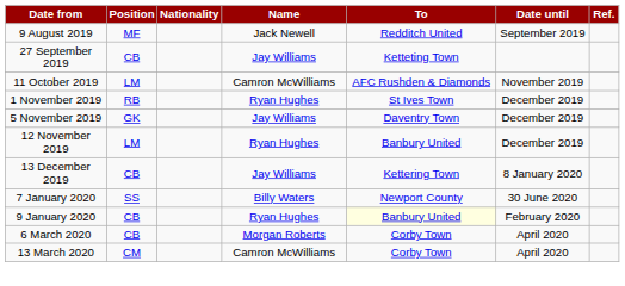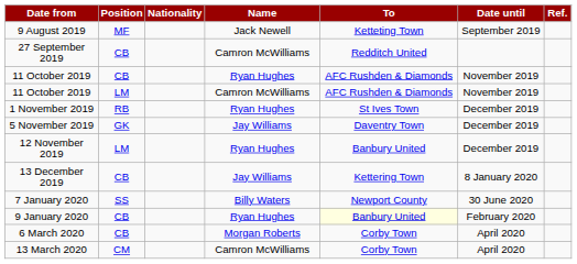 <table class="wikitable"  style="text-align:center; font-size:90%; ">
 <tr>
 <th style="background:#990000; color:white; width:120px;">Date from</th>
 <th style="background:#990000; color:white; width:50px;">Position</th>
 <th style="background:#990000; color:white; width:50px;">Nationality</th>
 <th style="background:#990000; color:white; width:150px;">Name</th>
 <th style="background:#990000; color:white; width:180px;">To</th>
 <th style="background:#990000; color:white; width:110px;">Date until</th>
 <th style="background:#990000; color:white; width:30px;">Ref.</th>
 </tr>
 <tr>
 <td>9 August 2019</td>
 <td><a href='#'>MF</a></td>
 <td></td>
 <td>Jack Newell</td>
-<td> <a href='#'>Redditch United</a></td>
+<td> <a href='#'>Ketteting Town</a></td>
 <td>September 2019</td>
 <td></td>
 </tr>
 <tr>
 <td>27 September 2019</td>
 <td><a href='#'>CB</a></td>
 <td></td>
-<td><a href='#'>Jay Williams</a></td>
-<td> <a href='#'>Ketteting Town</a></td>
+<td>Camron McWilliams</td>
+<td> <a href='#'>Redditch United</a></td>
 <td></td>
+<td></td>
+</tr>
+<tr>
+<td>11 October 2019</td>
+<td><a href='#'>CB</a></td>
+<td></td>
+<td><a href='#'>Ryan Hughes</a></td>
+<td> <a href='#'>AFC Rushden & Diamonds</a></td>
+<td>November 2019</td>
 <td></td>
 </tr>
 <tr>
 <td>11 October 2019</td>
 <td><a href='#'>LM</a></td>
 <td></td>
 <td>Camron McWilliams</td>
 <td> <a href='#'>AFC Rushden & Diamonds</a></td>
 <td>November 2019</td>
 <td></td>
 </tr>
 <tr>
 <td>1 November 2019</td>
 <td><a href='#'>RB</a></td>
 <td></td>
 <td><a href='#'>Ryan Hughes</a></td>
 <td> <a href='#'>St Ives Town</a></td>
 <td>December 2019</td>
 <td></td>
 </tr>
 <tr>
 <td>5 November 2019</td>
 <td><a href='#'>GK</a></td>
 <td></td>
 <td><a href='#'>Jay Williams</a></td>
 <td> <a href='#'>Daventry Town</a></td>
 <td>December 2019</td>
 <td></td>
 </tr>
 <tr>
 <td>12 November 2019</td>
 <td><a href='#'>LM</a></td>
 <td></td>
 <td><a href='#'>Ryan Hughes</a></td>
 <td> <a href='#'>Banbury United</a></td>
 <td>December 2019</td>
 <td></td>
 </tr>
 <tr>
 <td>13 December 2019</td>
 <td><a href='#'>CB</a></td>
 <td></td>
 <td><a href='#'>Jay Williams</a></td>
 <td> <a href='#'>Kettering Town</a></td>
 <td>8 January 2020</td>
 <td></td>
 </tr>
 <tr>
 <td>7 January 2020</td>
 <td><a href='#'>SS</a></td>
 <td></td>
 <td><a href='#'>Billy Waters</a></td>
 <td> <a href='#'>Newport County</a></td>
 <td>30 June 2020</td>
 <td></td>
 </tr>
 <tr>
 <td>9 January 2020</td>
 <td><a href='#'>CB</a></td>
 <td></td>
 <td><a href='#'>Ryan Hughes</a></td>
 <td style="background: lightyellow;"> <a href='#'>Banbury United</a></td>
 <td>February 2020</td>
 <td></td>
 </tr>
 <tr>
 <td>6 March 2020</td>
 <td><a href='#'>CB</a></td>
 <td></td>
 <td><a href='#'>Morgan Roberts</a></td>
 <td> <a href='#'>Corby Town</a></td>
 <td>April 2020</td>
 <td></td>
 </tr>
 <tr>
 <td>13 March 2020</td>
 <td><a href='#'>CM</a></td>
 <td></td>
 <td>Camron McWilliams</td>
 <td> <a href='#'>Corby Town</a></td>
 <td>April 2020</td>
 <td></td>
 </tr>
 </table>
